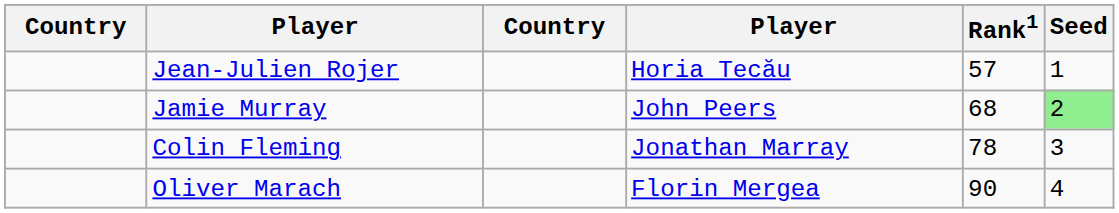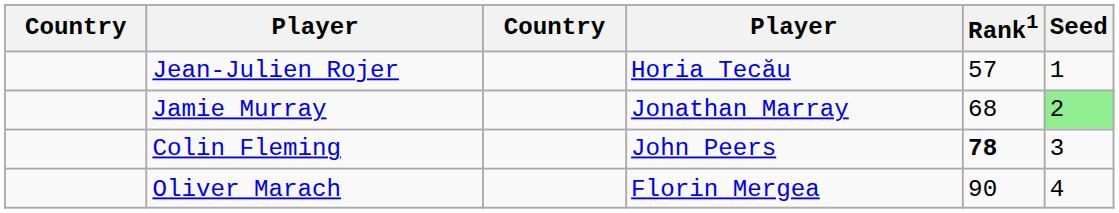 <table class="sortable wikitable">
 <tr>
 <th width="70">Country</th>
 <th width="175">Player</th>
 <th width="70">Country</th>
 <th width="175">Player</th>
 <th>Rank<sup>1</sup></th>
 <th>Seed</th>
 </tr>
 <tr>
 <td></td>
 <td><a href='#'>Jean-Julien Rojer</a></td>
 <td></td>
 <td><a href='#'>Horia Tecău</a></td>
 <td>57</td>
 <td>1</td>
 </tr>
 <tr>
 <td></td>
 <td><a href='#'>Jamie Murray</a></td>
 <td></td>
-<td><a href='#'>John Peers</a></td>
+<td><a href='#'>Jonathan Marray</a></td>
 <td>68</td>
 <td style="background: lightgreen;">2</td>
 </tr>
 <tr>
 <td></td>
 <td><a href='#'>Colin Fleming</a></td>
 <td></td>
-<td><a href='#'>Jonathan Marray</a></td>
-<td>78</td>
+<td><a href='#'>John Peers</a></td>
+<td><strong>78</strong></td>
 <td>3</td>
 </tr>
 <tr>
 <td></td>
 <td><a href='#'>Oliver Marach</a></td>
 <td></td>
 <td><a href='#'>Florin Mergea</a></td>
 <td>90</td>
 <td>4</td>
 </tr>
 </table>
